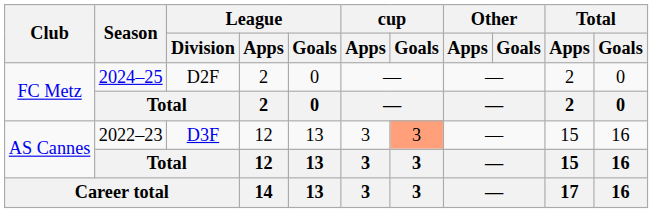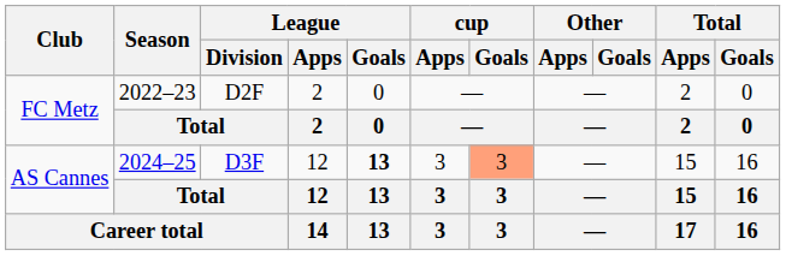 <table class="wikitable" style="text-align: center;">
 <tr>
 <th rowspan="2">Club</th>
 <th rowspan="2">Season</th>
 <th colspan="3">League</th>
 <th colspan="2">cup</th>
 <th colspan="2">Other</th>
 <th colspan="2">Total</th>
 </tr>
 <tr>
 <th>Division</th>
 <th>Apps</th>
 <th>Goals</th>
 <th>Apps</th>
 <th>Goals</th>
 <th>Apps</th>
 <th>Goals</th>
 <th>Apps</th>
 <th>Goals</th>
 </tr>
 <tr>
 <td rowspan=2><a href='#'>FC Metz</a></td>
-<td><a href='#'>2024–25</a></td>
+<td>2022–23</td>
 <td>D2F</td>
 <td>2</td>
 <td>0</td>
 <td colspan=2>—</td>
 <td colspan=2>—</td>
 <td>2</td>
 <td>0</td>
 </tr>
 <tr>
 <th colspan="2">Total</th>
 <th>2</th>
 <th>0</th>
 <th colspan=2>—</th>
 <th colspan=2>—</th>
 <th>2</th>
 <th>0</th>
 </tr>
 <tr>
 <td rowspan=2><a href='#'>AS Cannes</a></td>
-<td>2022–23</td>
+<td><a href='#'>2024–25</a></td>
 <td><a href='#'>D3F</a></td>
 <td>12</td>
-<td>13</td>
+<td><strong>13</strong></td>
 <td>3</td>
 <td style="background: lightsalmon;">3</td>
 <td colspan=2>—</td>
 <td>15</td>
 <td>16</td>
 </tr>
 <tr>
 <th colspan="2">Total</th>
 <th>12</th>
 <th>13</th>
 <th>3</th>
 <th>3</th>
 <th colspan=2>—</th>
 <th>15</th>
 <th>16</th>
 </tr>
 <tr>
 <th colspan=3>Career total</th>
 <th>14</th>
 <th>13</th>
 <th>3</th>
 <th>3</th>
 <th colspan=2>—</th>
 <th>17</th>
 <th>16</th>
 </tr>
 </table>
